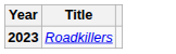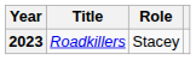 <table class="wikitable sortable plainrowheaders">
 <tr>
 <th scope="col">Year</th>
 <th scope="col">Title</th>
+<th scope="col">Role</th>
 <th scope="col" class="unsortable"></th>
 </tr>
 <tr>
 <th scope="row">2023</th>
 <td><em><a href='#'>Roadkillers</a></em></td>
+<td>Stacey</td>
 <td></td>
 </tr>
 </table>
